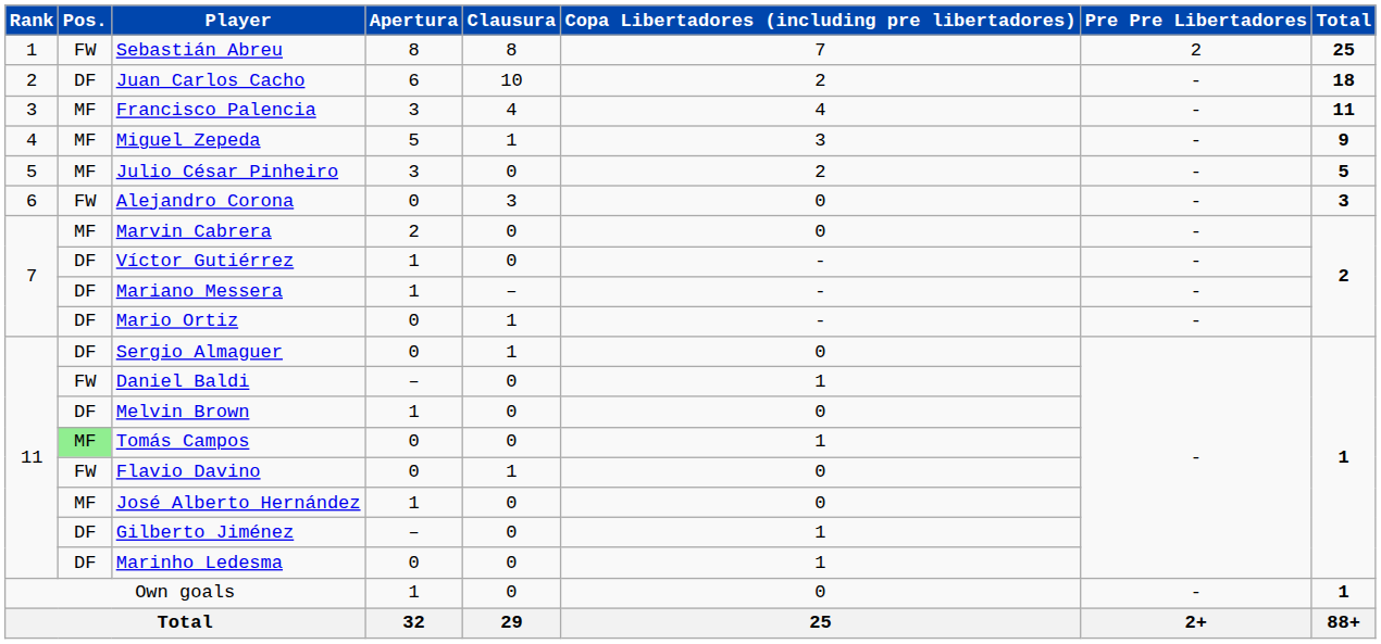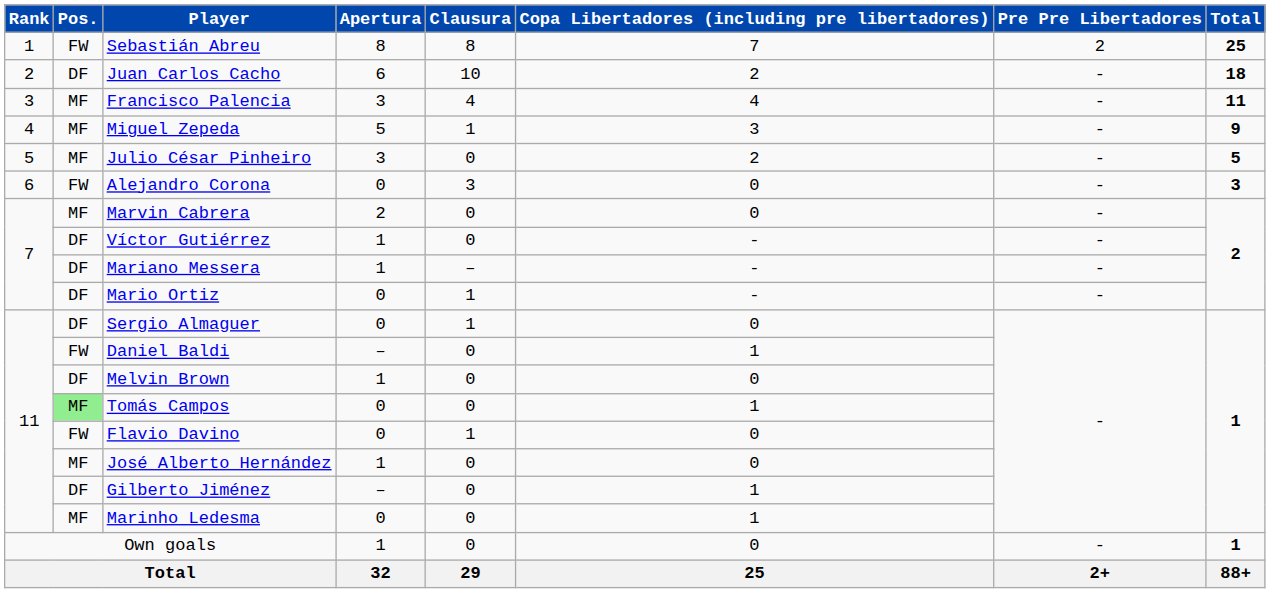 <table class="wikitable sortable" style="text-align:center;">
 <tr>
 <th style=background-color:#0046AD;color:#FFFFFF>Rank</th>
 <th style=background-color:#0046AD;color:#FFFFFF>Pos.</th>
 <th style=background-color:#0046AD;color:#FFFFFF>Player</th>
 <th style=background-color:#0046AD;color:#FFFFFF>Apertura</th>
 <th style=background-color:#0046AD;color:#FFFFFF>Clausura</th>
 <th style=background-color:#0046AD;color:#FFFFFF>Copa Libertadores (including pre libertadores)</th>
 <th style=background-color:#0046AD;color:#FFFFFF>Pre Pre Libertadores</th>
 <th style=background-color:#0046AD;color:#FFFFFF>Total</th>
 </tr>
 <tr>
 <td>1</td>
 <td>FW</td>
 <td align=left> <a href='#'>Sebastián Abreu</a></td>
 <td>8</td>
 <td>8</td>
 <td>7</td>
 <td>2</td>
 <td><strong>25</strong></td>
 </tr>
 <tr>
 <td>2</td>
 <td>DF</td>
 <td align=left> <a href='#'>Juan Carlos Cacho</a></td>
 <td>6</td>
 <td>10</td>
 <td>2</td>
 <td>-</td>
 <td><strong>18</strong></td>
 </tr>
 <tr>
 <td>3</td>
 <td>MF</td>
 <td align=left> <a href='#'>Francisco Palencia</a></td>
 <td>3</td>
 <td>4</td>
 <td>4</td>
 <td>-</td>
 <td><strong>11</strong></td>
 </tr>
 <tr>
 <td>4</td>
 <td>MF</td>
 <td align=left> <a href='#'>Miguel Zepeda</a></td>
 <td>5</td>
 <td>1</td>
 <td>3</td>
 <td>-</td>
 <td><strong>9</strong></td>
 </tr>
 <tr>
 <td>5</td>
 <td>MF</td>
 <td align=left> <a href='#'>Julio César Pinheiro</a></td>
 <td>3</td>
 <td>0</td>
 <td>2</td>
 <td>-</td>
 <td><strong>5</strong></td>
 </tr>
 <tr>
 <td>6</td>
 <td>FW</td>
 <td align=left> <a href='#'>Alejandro Corona</a></td>
 <td>0</td>
 <td>3</td>
 <td>0</td>
 <td>-</td>
 <td><strong>3</strong></td>
 </tr>
 <tr>
 <td rowspan=4>7</td>
 <td>MF</td>
 <td align=left> <a href='#'>Marvin Cabrera</a></td>
 <td>2</td>
 <td>0</td>
 <td>0</td>
 <td>-</td>
 <td rowspan=4><strong>2</strong></td>
 </tr>
 <tr>
 <td>DF</td>
 <td align=left> <a href='#'>Víctor Gutiérrez</a></td>
 <td>1</td>
 <td>0</td>
 <td>-</td>
 <td>-</td>
 </tr>
 <tr>
 <td>DF</td>
 <td align=left> <a href='#'>Mariano Messera</a></td>
 <td>1</td>
 <td>–</td>
 <td>-</td>
 <td>-</td>
 </tr>
 <tr>
 <td>DF</td>
 <td align=left> <a href='#'>Mario Ortiz</a></td>
 <td>0</td>
 <td>1</td>
 <td>-</td>
 <td>-</td>
 </tr>
 <tr>
 <td rowspan=8>11</td>
 <td>DF</td>
 <td align=left> <a href='#'>Sergio Almaguer</a></td>
 <td>0</td>
 <td>1</td>
 <td>0</td>
 <td rowspan=8>-</td>
 <td rowspan=8><strong>1</strong></td>
 </tr>
 <tr>
 <td>FW</td>
 <td align=left> <a href='#'>Daniel Baldi</a></td>
 <td>–</td>
 <td>0</td>
 <td>1</td>
 </tr>
 <tr>
 <td>DF</td>
 <td align=left> <a href='#'>Melvin Brown</a></td>
 <td>1</td>
 <td>0</td>
 <td>0</td>
 </tr>
 <tr>
 <td style="background: lightgreen;">MF</td>
 <td align=left> <a href='#'>Tomás Campos</a></td>
 <td>0</td>
 <td>0</td>
 <td>1</td>
 </tr>
 <tr>
 <td>FW</td>
 <td align=left> <a href='#'>Flavio Davino</a></td>
 <td>0</td>
 <td>1</td>
 <td>0</td>
 </tr>
 <tr>
 <td>MF</td>
 <td align=left> <a href='#'>José Alberto Hernández</a></td>
 <td>1</td>
 <td>0</td>
 <td>0</td>
 </tr>
 <tr>
 <td>DF</td>
 <td align=left> <a href='#'>Gilberto Jiménez</a></td>
 <td>–</td>
 <td>0</td>
 <td>1</td>
 </tr>
 <tr>
-<td>DF</td>
+<td>MF</td>
 <td align=left> <a href='#'>Marinho Ledesma</a></td>
 <td>0</td>
 <td>0</td>
 <td>1</td>
 </tr>
 <tr>
 <td colspan=3>Own goals</td>
 <td>1</td>
 <td>0</td>
 <td>0</td>
 <td>-</td>
 <td><strong>1</strong></td>
 </tr>
 <tr>
 <th align=center colspan=3>Total</th>
 <th align=center>32</th>
 <th align=center>29</th>
 <th align=center>25</th>
 <th align=center>2+</th>
 <th align=center>88+</th>
 </tr>
 </table>
